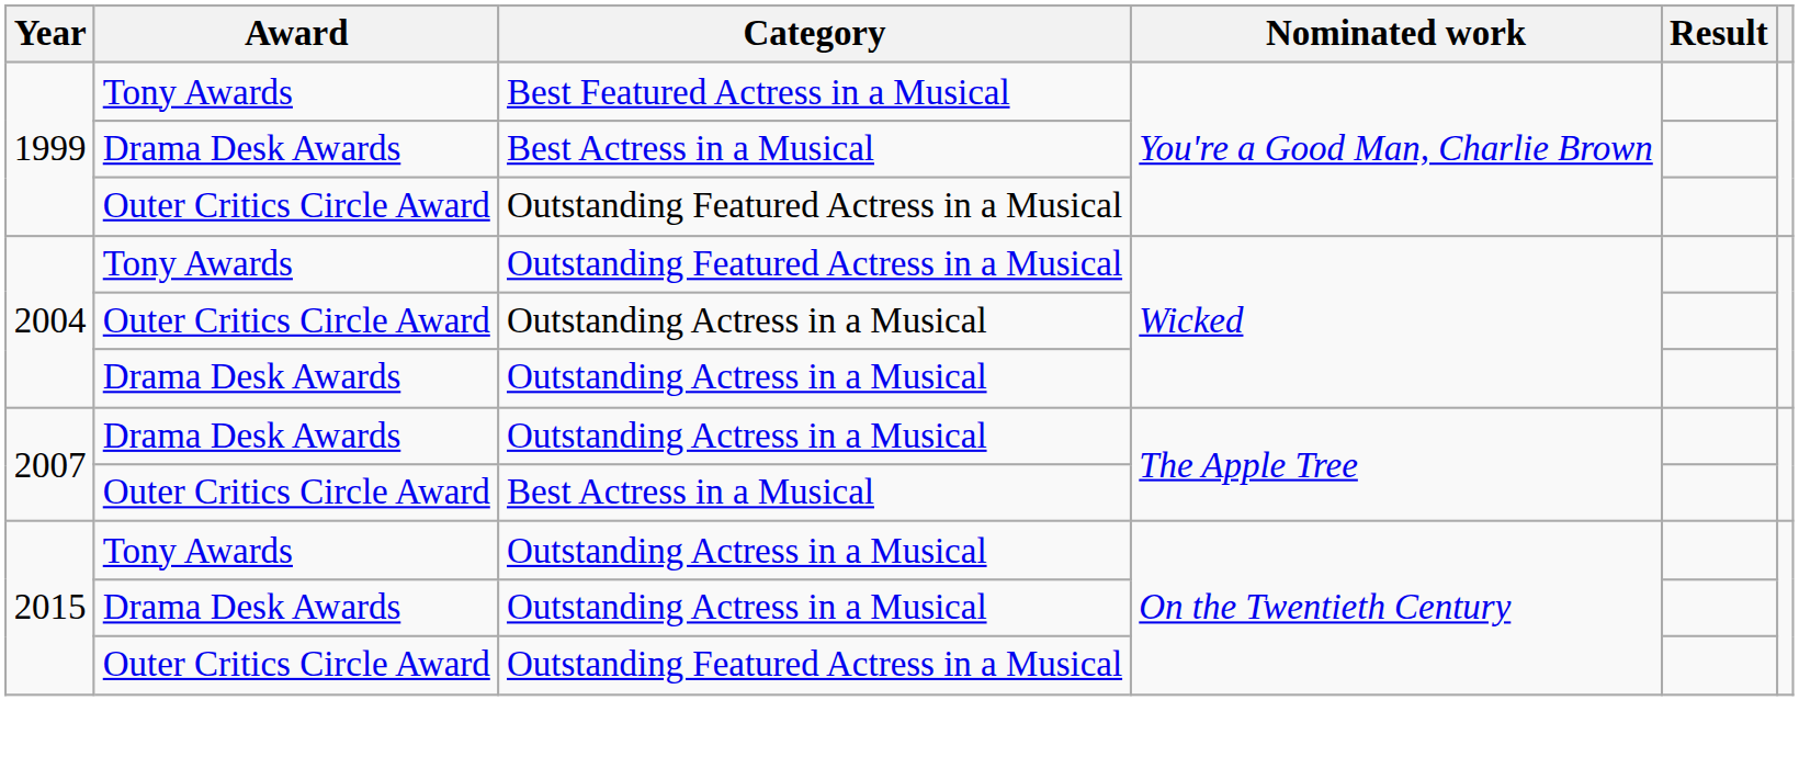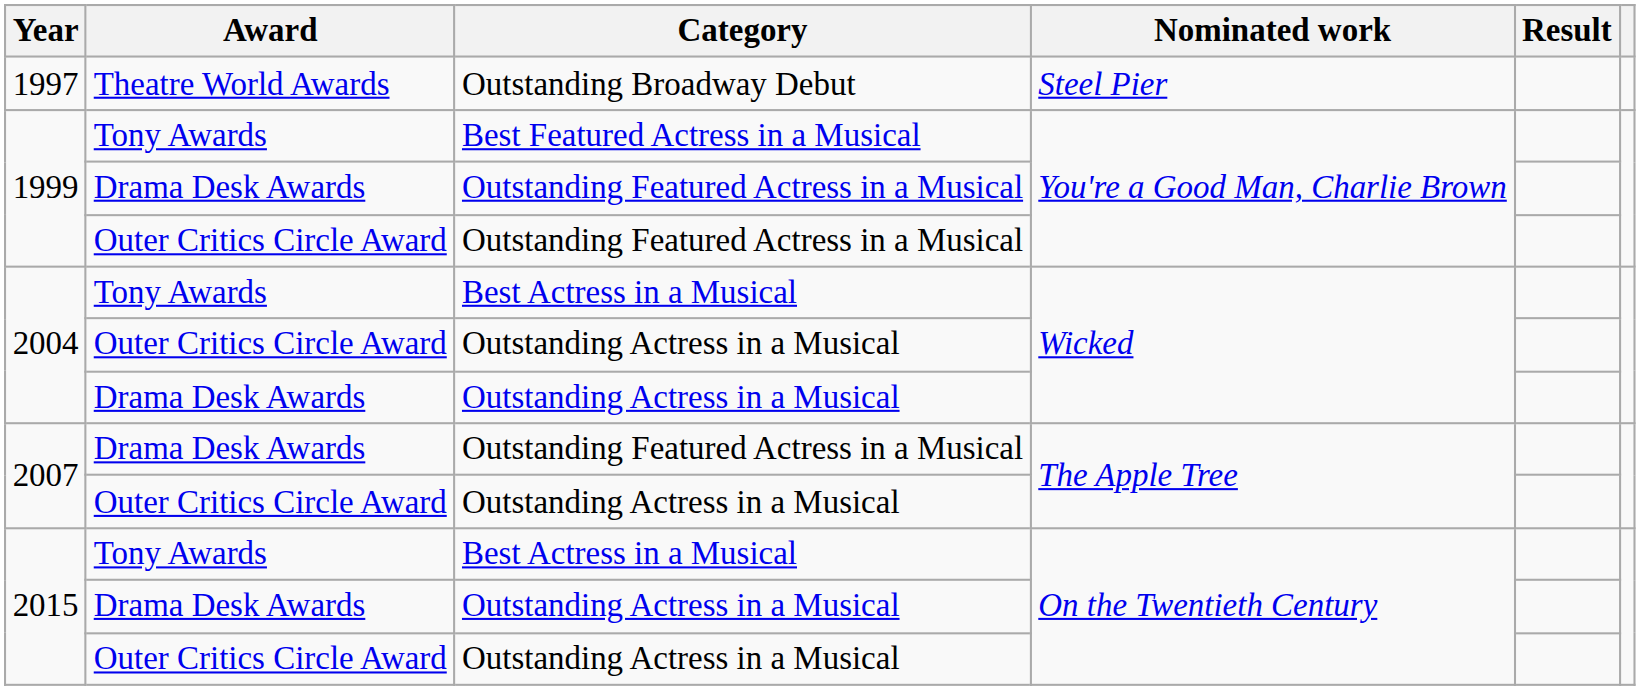 <table class="wikitable sortable plainrowheaders">
 <tr style="text-align:center;">
 <th scope="col">Year</th>
 <th scope="col">Award</th>
 <th scope="col">Category</th>
 <th scope="col">Nominated work</th>
 <th scope="col">Result</th>
 <th scope="col" class="unsortable"></th>
+</tr>
+<tr>
+<td>1997</td>
+<td><a href='#'>Theatre World Awards</a></td>
+<td>Outstanding Broadway Debut</td>
+<td><em><a href='#'>Steel Pier</a></em></td>
+<td></td>
+<td></td>
 </tr>
 <tr>
 <td rowspan="3">1999</td>
 <td><a href='#'>Tony Awards</a></td>
 <td><a href='#'>Best Featured Actress in a Musical</a></td>
 <td rowspan="3"><em><a href='#'>You're a Good Man, Charlie Brown</a></em></td>
 <td></td>
 <td rowspan="3"><br></td>
 </tr>
 <tr>
 <td><a href='#'>Drama Desk Awards</a></td>
-<td><a href='#'>Best Actress in a Musical</a></td>
+<td><a href='#'>Outstanding Featured Actress in a Musical</a></td>
 <td></td>
 </tr>
 <tr>
 <td><a href='#'>Outer Critics Circle Award</a></td>
 <td>Outstanding Featured Actress in a Musical</td>
 <td></td>
 </tr>
 <tr>
 <td rowspan="3">2004</td>
 <td><a href='#'>Tony Awards</a></td>
-<td><a href='#'>Outstanding Featured Actress in a Musical</a></td>
+<td><a href='#'>Best Actress in a Musical</a></td>
 <td rowspan="3"><em><a href='#'>Wicked</a></em></td>
 <td></td>
 <td rowspan="3"><br></td>
 </tr>
 <tr>
 <td><a href='#'>Outer Critics Circle Award</a></td>
 <td>Outstanding Actress in a Musical</td>
 <td></td>
 </tr>
 <tr>
 <td><a href='#'>Drama Desk Awards</a></td>
 <td><a href='#'>Outstanding Actress in a Musical</a></td>
 <td></td>
 </tr>
 <tr>
 <td rowspan="2">2007</td>
 <td><a href='#'>Drama Desk Awards</a></td>
-<td><a href='#'>Outstanding Actress in a Musical</a></td>
+<td>Outstanding Featured Actress in a Musical</td>
 <td rowspan="2"><em><a href='#'>The Apple Tree</a></em></td>
 <td></td>
 <td rowspan="2"><br></td>
 </tr>
 <tr>
 <td><a href='#'>Outer Critics Circle Award</a></td>
-<td><a href='#'>Best Actress in a Musical</a></td>
+<td>Outstanding Actress in a Musical</td>
 <td></td>
 </tr>
 <tr>
 <td rowspan="3">2015</td>
 <td><a href='#'>Tony Awards</a></td>
-<td><a href='#'>Outstanding Actress in a Musical</a></td>
+<td><a href='#'>Best Actress in a Musical</a></td>
 <td rowspan="3"><em><a href='#'>On the Twentieth Century</a></em></td>
 <td></td>
 <td rowspan="3"><br></td>
 </tr>
 <tr>
 <td><a href='#'>Drama Desk Awards</a></td>
 <td><a href='#'>Outstanding Actress in a Musical</a></td>
 <td></td>
 </tr>
 <tr>
 <td><a href='#'>Outer Critics Circle Award</a></td>
-<td><a href='#'>Outstanding Featured Actress in a Musical</a></td>
+<td>Outstanding Actress in a Musical</td>
 <td></td>
 </tr>
 </table>
